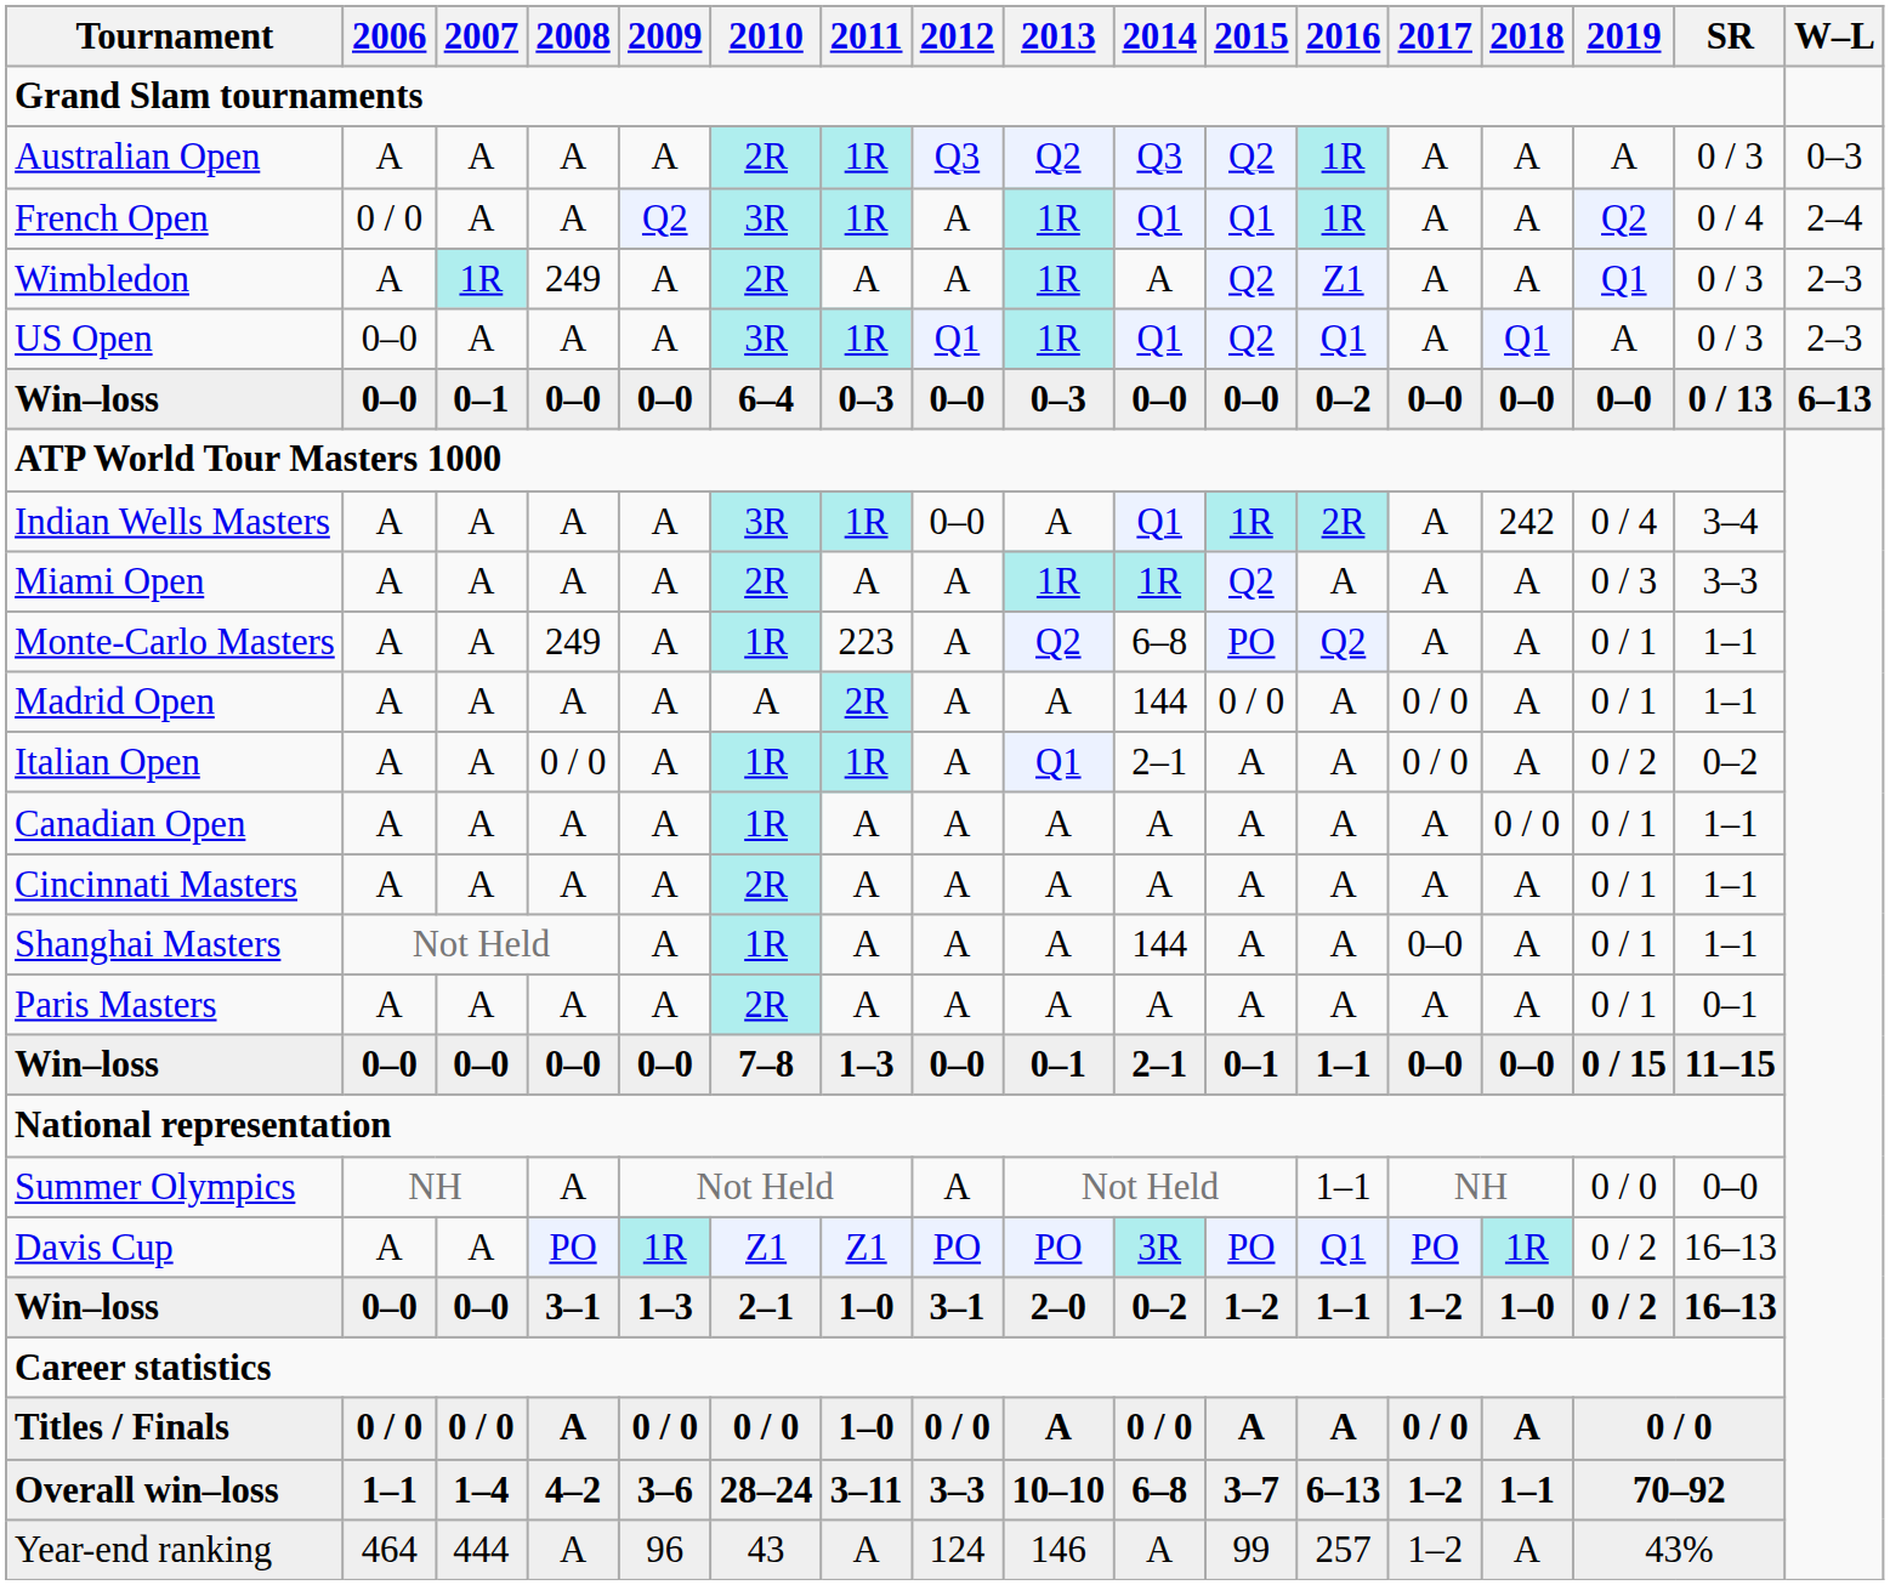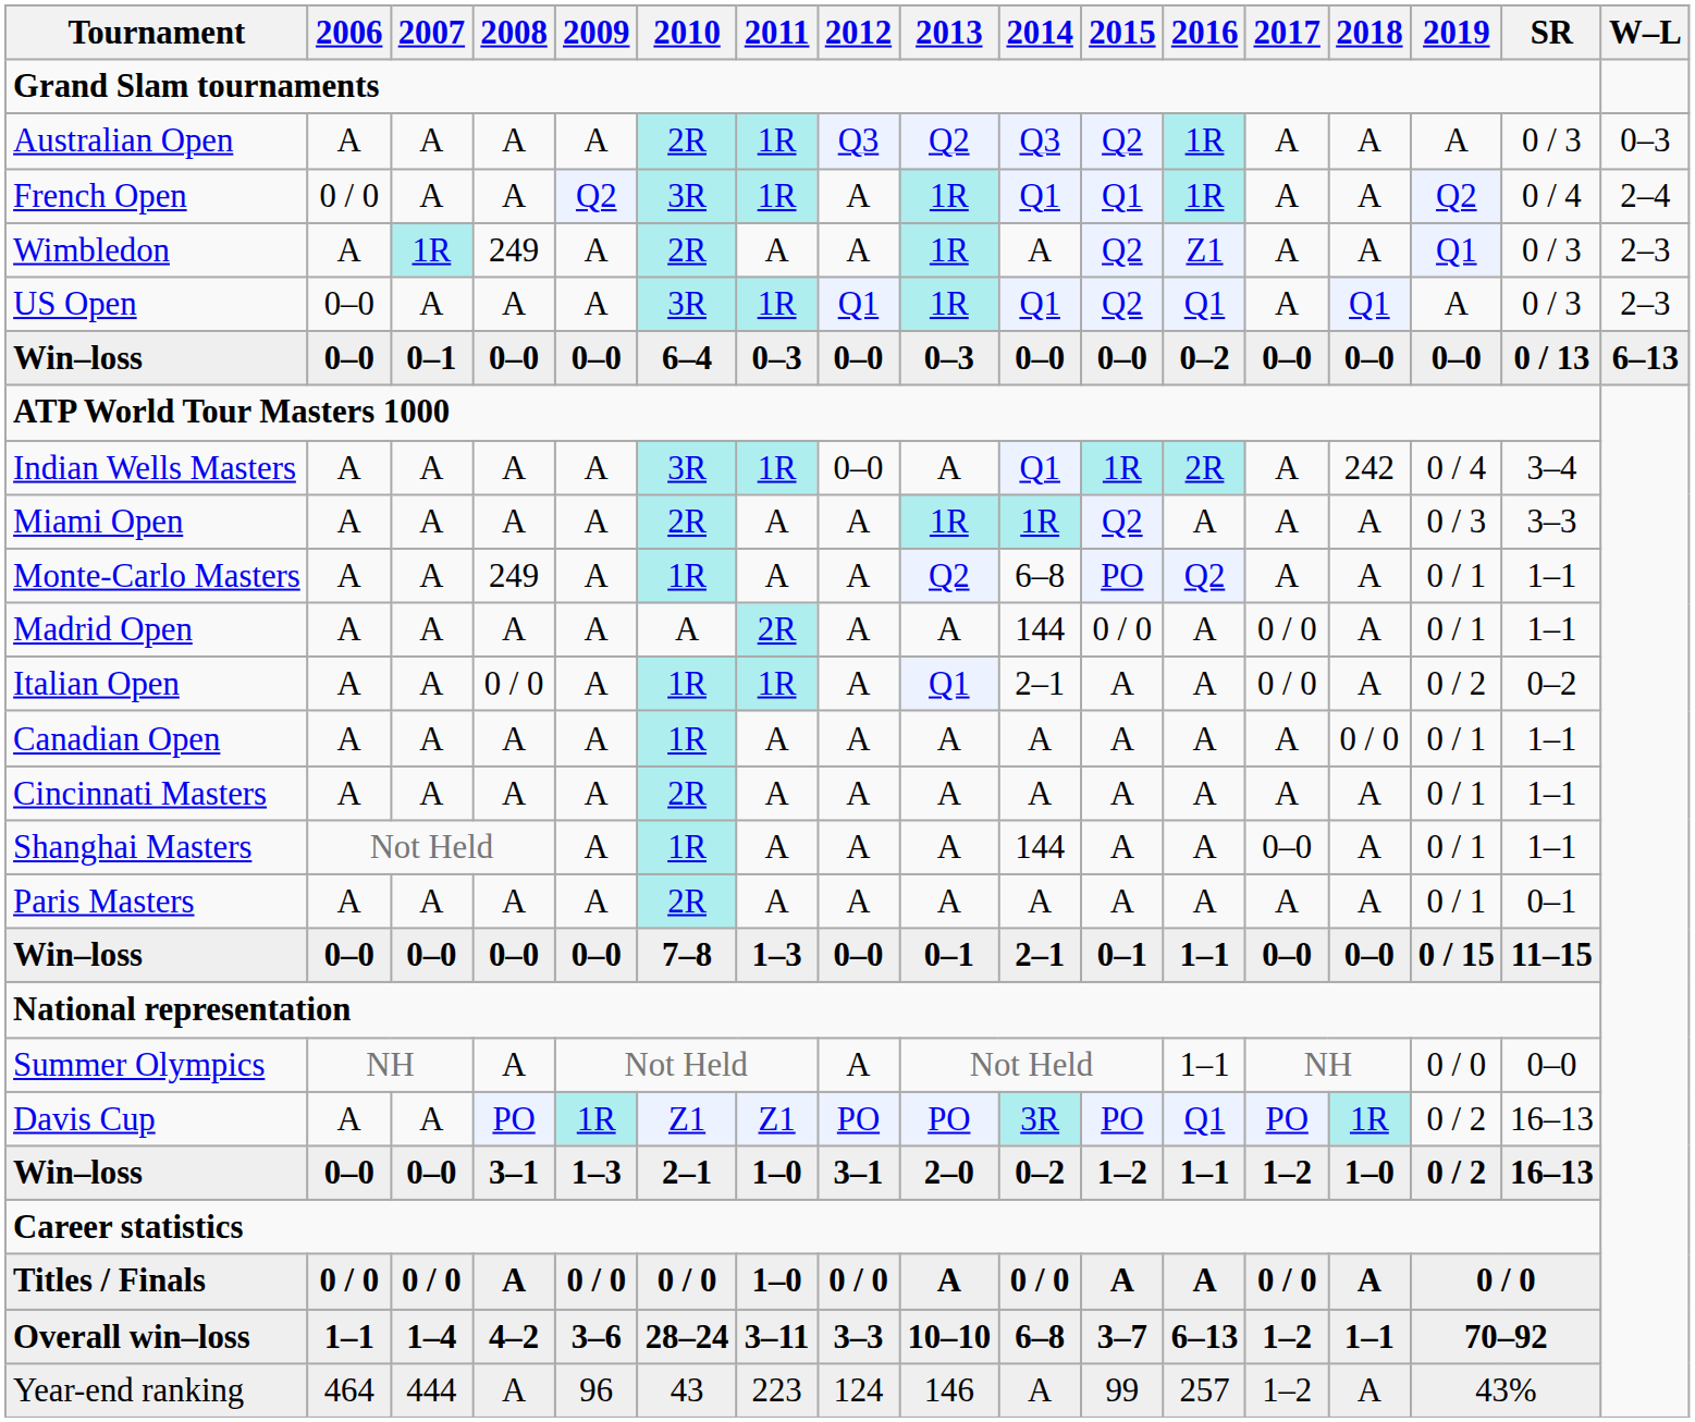 <table class=wikitable style=text-align:center;font-size:97%>
 <tr>
 <th>Tournament</th>
 <th><a href='#'>2006</a></th>
 <th><a href='#'>2007</a></th>
 <th><a href='#'>2008</a></th>
 <th><a href='#'>2009</a></th>
 <th><a href='#'>2010</a></th>
 <th><a href='#'>2011</a></th>
 <th><a href='#'>2012</a></th>
 <th><a href='#'>2013</a></th>
 <th><a href='#'>2014</a></th>
 <th><a href='#'>2015</a></th>
 <th><a href='#'>2016</a></th>
 <th><a href='#'>2017</a></th>
 <th><a href='#'>2018</a></th>
 <th><a href='#'>2019</a></th>
 <th>SR</th>
 <th>W–L</th>
 </tr>
 <tr>
 <td colspan="16" align="left"><strong>Grand Slam tournaments</strong></td>
 </tr>
 <tr>
 <td align=left><a href='#'>Australian Open</a></td>
 <td>A</td>
 <td>A</td>
 <td>A</td>
 <td>A</td>
 <td bgcolor=afeeee><a href='#'>2R</a></td>
 <td bgcolor=afeeee><a href='#'>1R</a></td>
 <td bgcolor=ecf2ff><a href='#'>Q3</a></td>
 <td bgcolor=ecf2ff><a href='#'>Q2</a></td>
 <td bgcolor=ecf2ff><a href='#'>Q3</a></td>
 <td bgcolor=ecf2ff><a href='#'>Q2</a></td>
 <td bgcolor=afeeee><a href='#'>1R</a></td>
 <td>A</td>
 <td>A</td>
 <td>A</td>
 <td>0 / 3</td>
 <td>0–3</td>
 </tr>
 <tr>
 <td align=left><a href='#'>French Open</a></td>
 <td>0 / 0</td>
 <td>A</td>
 <td>A</td>
 <td bgcolor=ecf2ff><a href='#'>Q2</a></td>
 <td bgcolor=afeeee><a href='#'>3R</a></td>
 <td bgcolor=afeeee><a href='#'>1R</a></td>
 <td>A</td>
 <td bgcolor=afeeee><a href='#'>1R</a></td>
 <td bgcolor=ecf2ff><a href='#'>Q1</a></td>
 <td bgcolor=ecf2ff><a href='#'>Q1</a></td>
 <td bgcolor=afeeee><a href='#'>1R</a></td>
 <td>A</td>
 <td>A</td>
 <td bgcolor=ecf2ff><a href='#'>Q2</a></td>
 <td>0 / 4</td>
 <td>2–4</td>
 </tr>
 <tr>
 <td align=left><a href='#'>Wimbledon</a></td>
 <td>A</td>
 <td bgcolor=afeeee><a href='#'>1R</a></td>
 <td>249</td>
 <td>A</td>
 <td bgcolor=afeeee><a href='#'>2R</a></td>
 <td>A</td>
 <td>A</td>
 <td bgcolor=afeeee><a href='#'>1R</a></td>
 <td>A</td>
 <td bgcolor=ecf2ff><a href='#'>Q2</a></td>
 <td bgcolor=ecf2ff><a href='#'>Z1</a></td>
 <td>A</td>
 <td>A</td>
 <td bgcolor=ecf2ff><a href='#'>Q1</a></td>
 <td>0 / 3</td>
 <td>2–3</td>
 </tr>
 <tr>
 <td align=left><a href='#'>US Open</a></td>
 <td>0–0</td>
 <td>A</td>
 <td>A</td>
 <td>A</td>
 <td bgcolor=afeeee><a href='#'>3R</a></td>
 <td bgcolor=afeeee><a href='#'>1R</a></td>
 <td bgcolor=ecf2ff><a href='#'>Q1</a></td>
 <td bgcolor=afeeee><a href='#'>1R</a></td>
 <td bgcolor=ecf2ff><a href='#'>Q1</a></td>
 <td bgcolor=ecf2ff><a href='#'>Q2</a></td>
 <td bgcolor=ecf2ff><a href='#'>Q1</a></td>
 <td>A</td>
 <td bgcolor=ecf2ff><a href='#'>Q1</a></td>
 <td>A</td>
 <td>0 / 3</td>
 <td>2–3</td>
 </tr>
 <tr style="font-weight:bold; background:#efefef;">
 <td style=text-align:left>Win–loss</td>
 <td>0–0</td>
 <td>0–1</td>
 <td>0–0</td>
 <td>0–0</td>
 <td>6–4</td>
 <td>0–3</td>
 <td>0–0</td>
 <td>0–3</td>
 <td>0–0</td>
 <td>0–0</td>
 <td>0–2</td>
 <td>0–0</td>
 <td>0–0</td>
 <td>0–0</td>
 <td>0 / 13</td>
 <td>6–13</td>
 </tr>
 <tr>
 <td colspan="16" align="left"><strong>ATP World Tour Masters 1000</strong></td>
 </tr>
 <tr>
 <td align=left><a href='#'>Indian Wells Masters</a></td>
 <td>A</td>
 <td>A</td>
 <td>A</td>
 <td>A</td>
 <td bgcolor=afeeee><a href='#'>3R</a></td>
 <td bgcolor=afeeee><a href='#'>1R</a></td>
 <td>0–0</td>
 <td>A</td>
 <td bgcolor=ecf2ff><a href='#'>Q1</a></td>
 <td bgcolor=afeeee><a href='#'>1R</a></td>
 <td bgcolor=afeeee><a href='#'>2R</a></td>
 <td>A</td>
 <td>242</td>
 <td>0 / 4</td>
 <td>3–4</td>
 </tr>
 <tr>
 <td align=left><a href='#'>Miami Open</a></td>
 <td>A</td>
 <td>A</td>
 <td>A</td>
 <td>A</td>
 <td bgcolor=afeeee><a href='#'>2R</a></td>
 <td>A</td>
 <td>A</td>
 <td bgcolor=afeeee><a href='#'>1R</a></td>
 <td bgcolor=afeeee><a href='#'>1R</a></td>
 <td bgcolor=ecf2ff><a href='#'>Q2</a></td>
 <td>A</td>
 <td>A</td>
 <td>A</td>
 <td>0 / 3</td>
 <td>3–3</td>
 </tr>
 <tr>
 <td align=left><a href='#'>Monte-Carlo Masters</a></td>
 <td>A</td>
 <td>A</td>
 <td>249</td>
 <td>A</td>
 <td bgcolor=afeeee><a href='#'>1R</a></td>
-<td>223</td>
+<td>A</td>
 <td>A</td>
 <td bgcolor=ecf2ff><a href='#'>Q2</a></td>
 <td>6–8</td>
 <td bgcolor=ecf2ff><a href='#'>PO</a></td>
 <td bgcolor=ecf2ff><a href='#'>Q2</a></td>
 <td>A</td>
 <td>A</td>
 <td>0 / 1</td>
 <td>1–1</td>
 </tr>
 <tr>
 <td align=left><a href='#'>Madrid Open</a></td>
 <td>A</td>
 <td>A</td>
 <td>A</td>
 <td>A</td>
 <td>A</td>
 <td bgcolor=afeeee><a href='#'>2R</a></td>
 <td>A</td>
 <td>A</td>
 <td>144</td>
 <td>0 / 0</td>
 <td>A</td>
 <td>0 / 0</td>
 <td>A</td>
 <td>0 / 1</td>
 <td>1–1</td>
 </tr>
 <tr>
 <td align=left><a href='#'>Italian Open</a></td>
 <td>A</td>
 <td>A</td>
 <td>0 / 0</td>
 <td>A</td>
 <td bgcolor=afeeee><a href='#'>1R</a></td>
 <td bgcolor=afeeee><a href='#'>1R</a></td>
 <td>A</td>
 <td bgcolor=ecf2ff><a href='#'>Q1</a></td>
 <td>2–1</td>
 <td>A</td>
 <td>A</td>
 <td>0 / 0</td>
 <td>A</td>
 <td>0 / 2</td>
 <td>0–2</td>
 </tr>
 <tr>
 <td align=left><a href='#'>Canadian Open</a></td>
 <td>A</td>
 <td>A</td>
 <td>A</td>
 <td>A</td>
 <td bgcolor=afeeee><a href='#'>1R</a></td>
 <td>A</td>
 <td>A</td>
 <td>A</td>
 <td>A</td>
 <td>A</td>
 <td>A</td>
 <td>A</td>
 <td>0 / 0</td>
 <td>0 / 1</td>
 <td>1–1</td>
 </tr>
 <tr>
 <td align=left><a href='#'>Cincinnati Masters</a></td>
 <td>A</td>
 <td>A</td>
 <td>A</td>
 <td>A</td>
 <td bgcolor=afeeee><a href='#'>2R</a></td>
 <td>A</td>
 <td>A</td>
 <td>A</td>
 <td>A</td>
 <td>A</td>
 <td>A</td>
 <td>A</td>
 <td>A</td>
 <td>0 / 1</td>
 <td>1–1</td>
 </tr>
 <tr>
 <td align=left><a href='#'>Shanghai Masters</a></td>
 <td colspan=3 style=color:#767676>Not Held</td>
 <td>A</td>
 <td bgcolor=afeeee><a href='#'>1R</a></td>
 <td>A</td>
 <td>A</td>
 <td>A</td>
 <td>144</td>
 <td>A</td>
 <td>A</td>
 <td>0–0</td>
 <td>A</td>
 <td>0 / 1</td>
 <td>1–1</td>
 </tr>
 <tr>
 <td align=left><a href='#'>Paris Masters</a></td>
 <td>A</td>
 <td>A</td>
 <td>A</td>
 <td>A</td>
 <td bgcolor=afeeee><a href='#'>2R</a></td>
 <td>A</td>
 <td>A</td>
 <td>A</td>
 <td>A</td>
 <td>A</td>
 <td>A</td>
 <td>A</td>
 <td>A</td>
 <td>0 / 1</td>
 <td>0–1</td>
 </tr>
 <tr style="font-weight:bold; background:#efefef;">
 <td style=text-align:left>Win–loss</td>
 <td>0–0</td>
 <td>0–0</td>
 <td>0–0</td>
 <td>0–0</td>
 <td>7–8</td>
 <td>1–3</td>
 <td>0–0</td>
 <td>0–1</td>
 <td>2–1</td>
 <td>0–1</td>
 <td>1–1</td>
 <td>0–0</td>
 <td>0–0</td>
 <td>0 / 15</td>
 <td>11–15</td>
 </tr>
 <tr>
 <td colspan="16" align="left"><strong>National representation</strong></td>
 </tr>
 <tr>
 <td align=left><a href='#'>Summer Olympics</a></td>
 <td colspan=2 style=color:#767676>NH</td>
 <td>A</td>
 <td colspan=3 style=color:#767676>Not Held</td>
 <td>A</td>
 <td colspan=3 style=color:#767676>Not Held</td>
 <td>1–1</td>
 <td colspan=2 style=color:#767676>NH</td>
 <td>0 / 0</td>
 <td>0–0</td>
 </tr>
 <tr>
 <td align=left><a href='#'>Davis Cup</a></td>
 <td>A</td>
 <td>A</td>
 <td bgcolor=ecf2ff><a href='#'>PO</a></td>
 <td bgcolor=afeeee><a href='#'>1R</a></td>
 <td bgcolor=ecf2ff><a href='#'>Z1</a></td>
 <td bgcolor=ecf2ff><a href='#'>Z1</a></td>
 <td bgcolor=ecf2ff><a href='#'>PO</a></td>
 <td bgcolor=ecf2ff><a href='#'>PO</a></td>
 <td bgcolor=afeeee><a href='#'>3R</a></td>
 <td bgcolor=ecf2ff><a href='#'>PO</a></td>
 <td bgcolor=ecf2ff><a href='#'>Q1</a></td>
 <td bgcolor=ecf2ff><a href='#'>PO</a></td>
 <td bgcolor=afeeee><a href='#'>1R</a></td>
 <td>0 / 2</td>
 <td>16–13</td>
 </tr>
 <tr style="font-weight:bold; background:#efefef;">
 <td style=text-align:left>Win–loss</td>
 <td>0–0</td>
 <td>0–0</td>
 <td>3–1</td>
 <td>1–3</td>
 <td>2–1</td>
 <td>1–0</td>
 <td>3–1</td>
 <td>2–0</td>
 <td>0–2</td>
 <td>1–2</td>
 <td>1–1</td>
 <td>1–2</td>
 <td>1–0</td>
 <td>0 / 2</td>
 <td>16–13</td>
 </tr>
 <tr>
 <td colspan="16" align="left"><strong>Career statistics</strong></td>
 </tr>
 <tr style="font-weight:bold; background:#efefef;">
 <td style=text-align:left>Titles / Finals</td>
 <td>0 / 0</td>
 <td>0 / 0</td>
 <td>A</td>
 <td>0 / 0</td>
 <td>0 / 0</td>
 <td>1–0</td>
 <td>0 / 0</td>
 <td>A</td>
 <td>0 / 0</td>
 <td>A</td>
 <td>A</td>
 <td>0 / 0</td>
 <td>A</td>
 <td colspan=2>0 / 0</td>
 </tr>
 <tr style="font-weight:bold; background:#efefef;">
 <td style=text-align:left>Overall win–loss</td>
 <td>1–1</td>
 <td>1–4</td>
 <td>4–2</td>
 <td>3–6</td>
 <td>28–24</td>
 <td>3–11</td>
 <td>3–3</td>
 <td>10–10</td>
 <td>6–8</td>
 <td>3–7</td>
 <td>6–13</td>
 <td>1–2</td>
 <td>1–1</td>
 <td colspan=2>70–92</td>
 </tr>
 <tr bgcolor=efefef>
 <td align=left>Year-end ranking</td>
 <td>464</td>
 <td>444</td>
 <td>A</td>
 <td>96</td>
 <td>43</td>
-<td>A</td>
+<td>223</td>
 <td>124</td>
 <td>146</td>
 <td>A</td>
 <td>99</td>
 <td>257</td>
 <td>1–2</td>
 <td>A</td>
 <td colspan=2>43%</td>
 </tr>
 </table>
